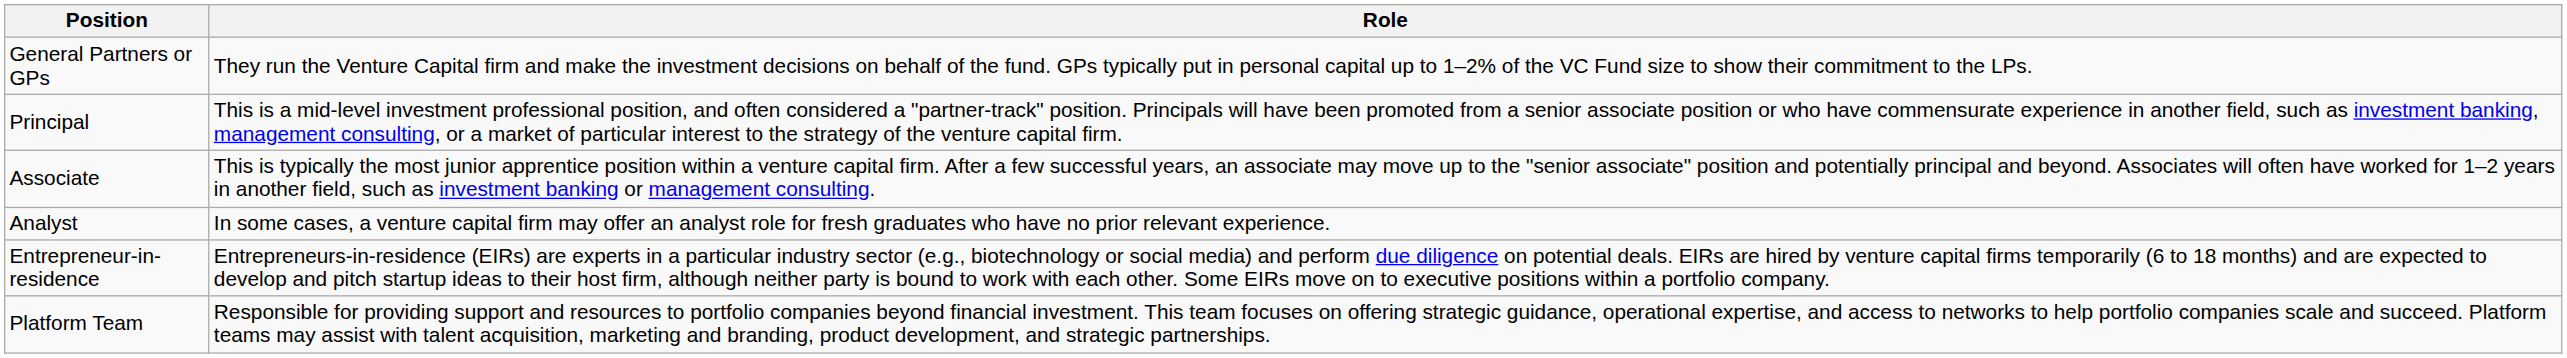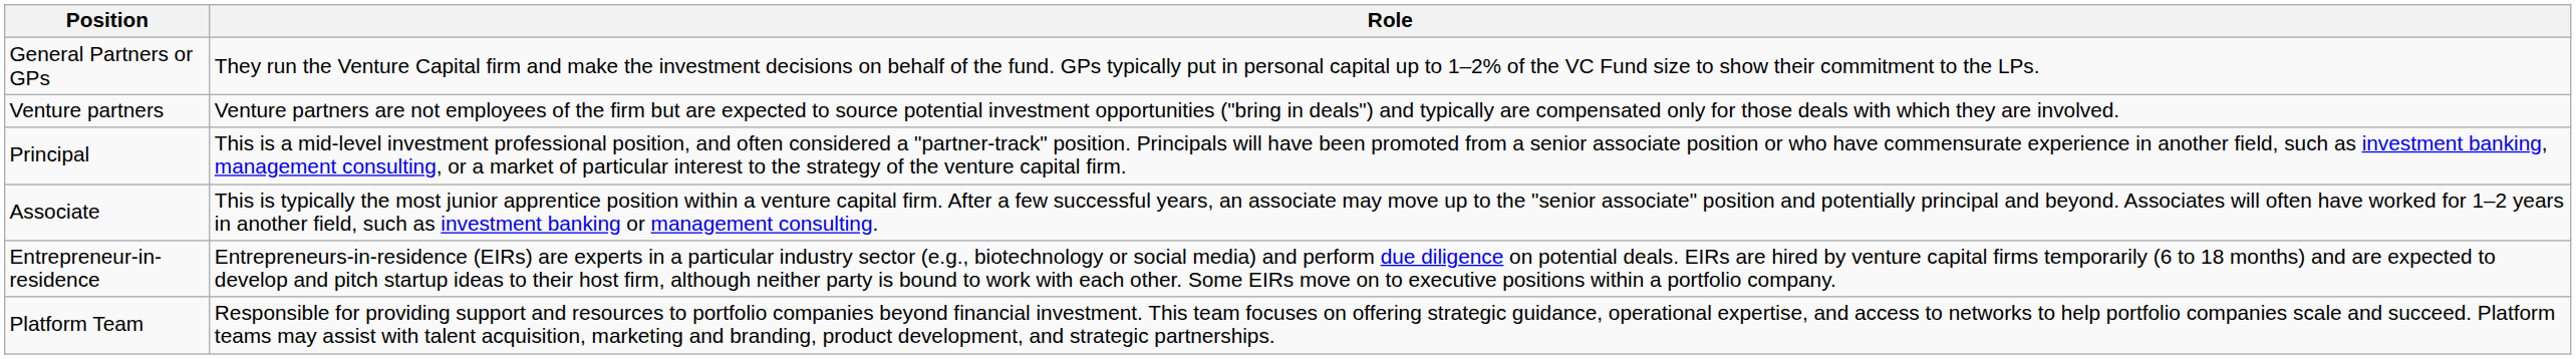 <table class="wikitable">
 <tr>
 <th>Position</th>
 <th>Role</th>
 </tr>
 <tr>
 <td>General Partners or GPs</td>
 <td>They run the Venture Capital firm and make the investment decisions on behalf of the fund. GPs typically put in personal capital up to 1–2% of the VC Fund size to show their commitment to the LPs.</td>
 </tr>
 <tr>
+<td>Venture partners</td>
+<td>Venture partners are not employees of the firm but are expected to source potential investment opportunities ("bring in deals") and typically are compensated only for those deals with which they are involved.</td>
+</tr>
+<tr>
 <td>Principal</td>
 <td>This is a mid-level investment professional position, and often considered a "partner-track" position. Principals will have been promoted from a senior associate position or who have commensurate experience in another field, such as <a href='#'>investment banking</a>, <a href='#'>management consulting</a>, or a market of particular interest to the strategy of the venture capital firm.</td>
 </tr>
 <tr>
 <td>Associate</td>
 <td>This is typically the most junior apprentice position within a venture capital firm. After a few successful years, an associate may move up to the "senior associate" position and potentially principal and beyond. Associates will often have worked for 1–2 years in another field, such as <a href='#'>investment banking</a> or <a href='#'>management consulting</a>.</td>
-</tr>
-<tr>
-<td>Analyst</td>
-<td>In some cases, a venture capital firm may offer an analyst role for fresh graduates who have no prior relevant experience.</td>
 </tr>
 <tr>
 <td>Entrepreneur-in-residence</td>
 <td>Entrepreneurs-in-residence (EIRs) are experts in a particular industry sector (e.g., biotechnology or social media) and perform <a href='#'>due diligence</a> on potential deals. EIRs are hired by venture capital firms temporarily (6 to 18 months) and are expected to develop and pitch startup ideas to their host firm, although neither party is bound to work with each other. Some EIRs move on to executive positions within a portfolio company.</td>
 </tr>
 <tr>
 <td>Platform Team</td>
 <td>Responsible for providing support and resources to portfolio companies beyond financial investment. This team focuses on offering strategic guidance, operational expertise, and access to networks to help portfolio companies scale and succeed. Platform teams may assist with talent acquisition, marketing and branding, product development, and strategic partnerships.</td>
 </tr>
 </table>
